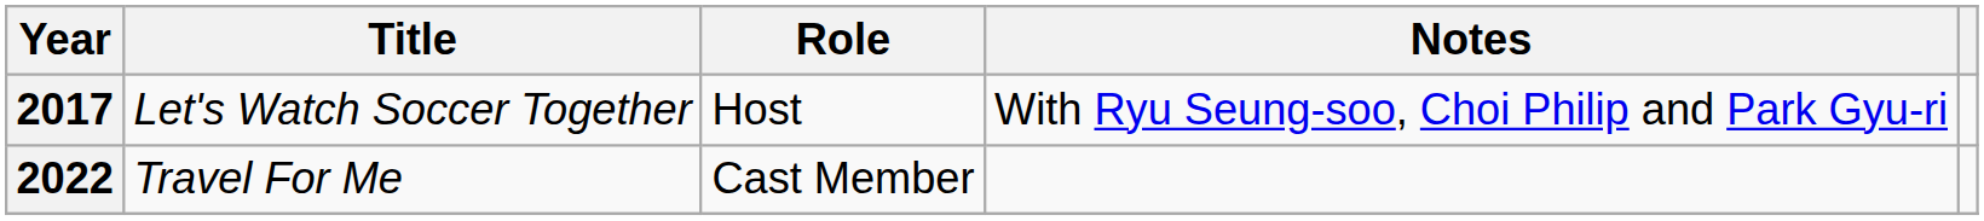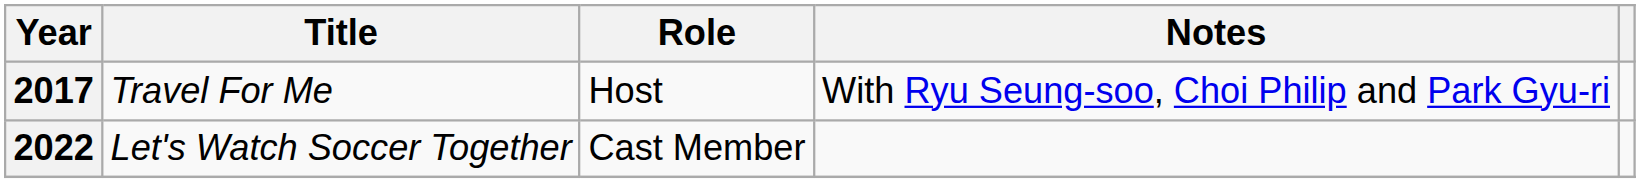 <table class="wikitable sortable plainrowheaders">
 <tr>
 <th scope="col">Year</th>
 <th scope="col">Title</th>
 <th scope="col">Role</th>
 <th scope="col">Notes</th>
 <th scope="col" class="unsortable"></th>
 </tr>
 <tr>
 <th scope="row">2017</th>
-<td><em>Let's Watch Soccer Together</em></td>
+<td><em>Travel For Me</em></td>
 <td>Host</td>
 <td>With <a href='#'>Ryu Seung-soo</a>, <a href='#'>Choi Philip</a> and <a href='#'>Park Gyu-ri</a></td>
 <td></td>
 </tr>
 <tr>
 <th scope="row">2022</th>
-<td><em>Travel For Me</em></td>
+<td><em>Let's Watch Soccer Together</em></td>
 <td>Cast Member</td>
 <td></td>
 <td></td>
 </tr>
 <tr>
 </tr>
 </table>
